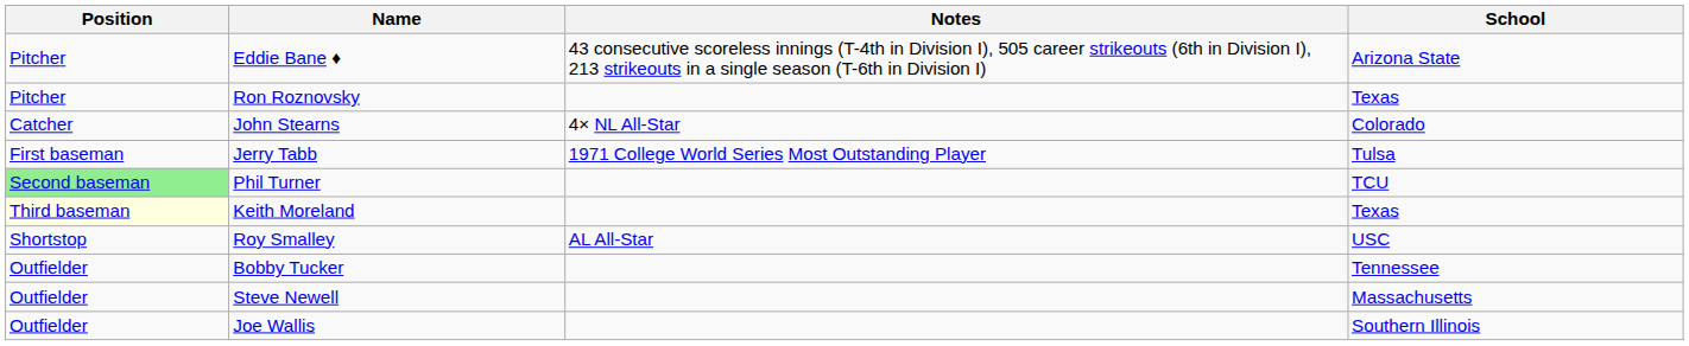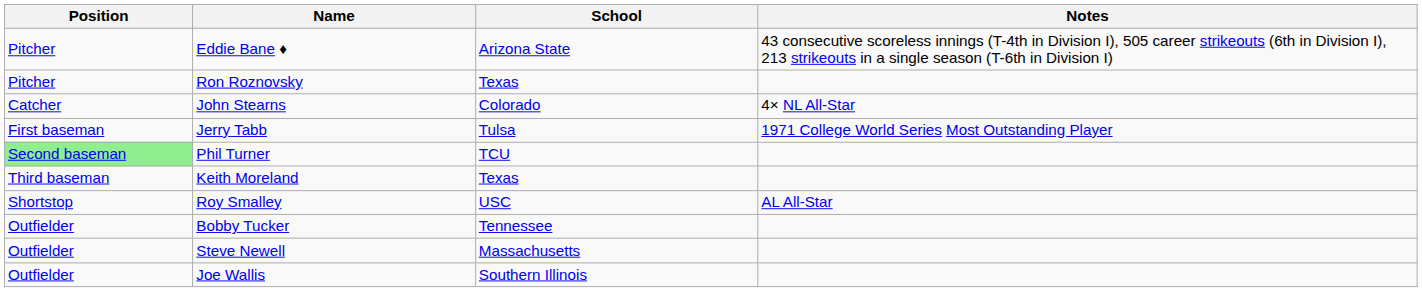 <table class="wikitable sortable" style="width:75%;">
 <tr>
 <th width=10%>Position</th>
 <th width=15%>Name</th>
+<th width=15%>School</th>
 <th width=35% class="unsortable">Notes</th>
-<th width=15%>School</th>
 </tr>
 <tr>
 <td><a href='#'>Pitcher</a></td>
 <td><a href='#'>Eddie Bane</a> ♦</td>
+<td><a href='#'>Arizona State</a></td>
 <td>43 consecutive scoreless innings (T-4th in Division I), 505 career <a href='#'>strikeouts</a> (6th in Division I), 213 <a href='#'>strikeouts</a> in a single season (T-6th in Division I)</td>
-<td><a href='#'>Arizona State</a></td>
 </tr>
 <tr>
 <td><a href='#'>Pitcher</a></td>
 <td><a href='#'>Ron Roznovsky</a></td>
+<td><a href='#'>Texas</a></td>
 <td></td>
-<td><a href='#'>Texas</a></td>
 </tr>
 <tr>
 <td><a href='#'>Catcher</a></td>
 <td><a href='#'>John Stearns</a></td>
+<td><a href='#'>Colorado</a></td>
 <td>4× <a href='#'>NL All-Star</a></td>
-<td><a href='#'>Colorado</a></td>
 </tr>
 <tr>
 <td><a href='#'>First baseman</a></td>
 <td><a href='#'>Jerry Tabb</a></td>
+<td><a href='#'>Tulsa</a></td>
 <td><a href='#'>1971 College World Series</a> <a href='#'>Most Outstanding Player</a></td>
-<td><a href='#'>Tulsa</a></td>
 </tr>
 <tr>
 <td style="background: lightgreen;"><a href='#'>Second baseman</a></td>
 <td><a href='#'>Phil Turner</a></td>
+<td><a href='#'>TCU</a></td>
 <td></td>
-<td><a href='#'>TCU</a></td>
 </tr>
 <tr>
-<td style="background: lightyellow;"><a href='#'>Third baseman</a></td>
+<td><a href='#'>Third baseman</a></td>
 <td><a href='#'>Keith Moreland</a></td>
+<td><a href='#'>Texas</a></td>
 <td></td>
-<td><a href='#'>Texas</a></td>
 </tr>
 <tr>
 <td><a href='#'>Shortstop</a></td>
 <td><a href='#'>Roy Smalley</a></td>
+<td><a href='#'>USC</a></td>
 <td><a href='#'>AL All-Star</a></td>
-<td><a href='#'>USC</a></td>
 </tr>
 <tr>
 <td><a href='#'>Outfielder</a></td>
 <td><a href='#'>Bobby Tucker</a></td>
+<td><a href='#'>Tennessee</a></td>
 <td></td>
-<td><a href='#'>Tennessee</a></td>
 </tr>
 <tr>
 <td><a href='#'>Outfielder</a></td>
 <td><a href='#'>Steve Newell</a></td>
+<td><a href='#'>Massachusetts</a></td>
 <td></td>
-<td><a href='#'>Massachusetts</a></td>
 </tr>
 <tr>
 <td><a href='#'>Outfielder</a></td>
 <td><a href='#'>Joe Wallis</a></td>
+<td><a href='#'>Southern Illinois</a></td>
 <td></td>
-<td><a href='#'>Southern Illinois</a></td>
 </tr>
 </table>
